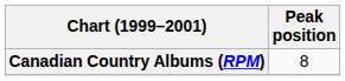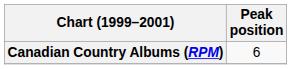 <table class="wikitable sortable plainrowheaders" style="text-align:center">
 <tr>
 <th scope="col">Chart (1999–2001)</th>
 <th scope="col">Peak<br> position</th>
 </tr>
 <tr>
 <th scope="row">Canadian Country Albums (<em><a href='#'>RPM</a></em>)</th>
-<td>8</td>
+<td>6</td>
 </tr>
 <tr>
 </tr>
 <tr>
 </tr>
 </table>
